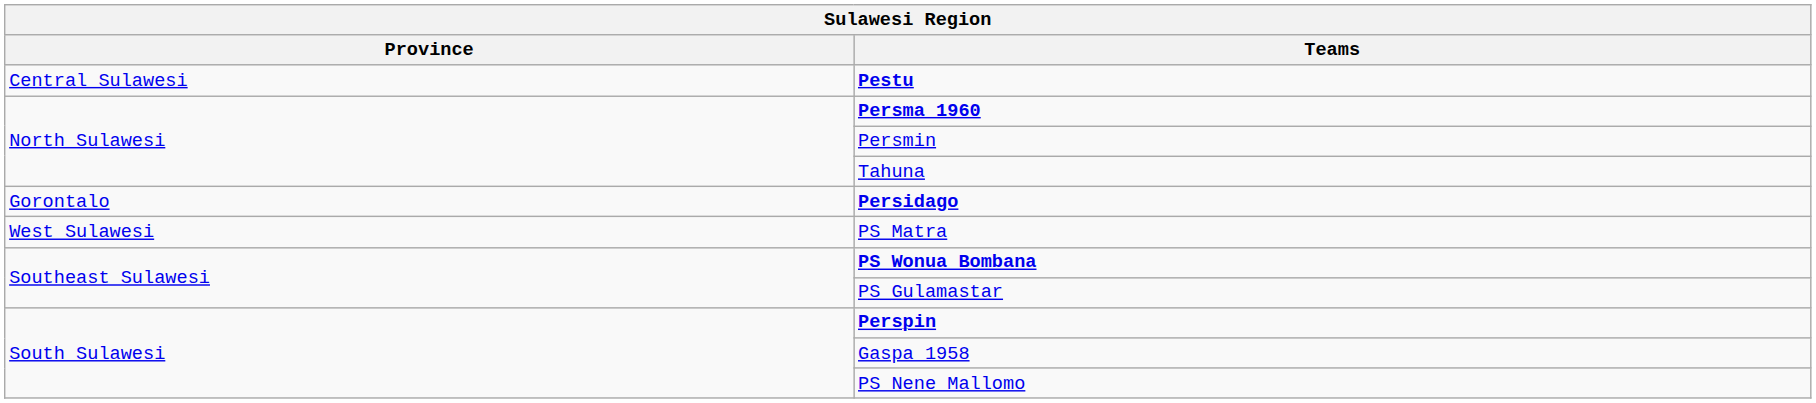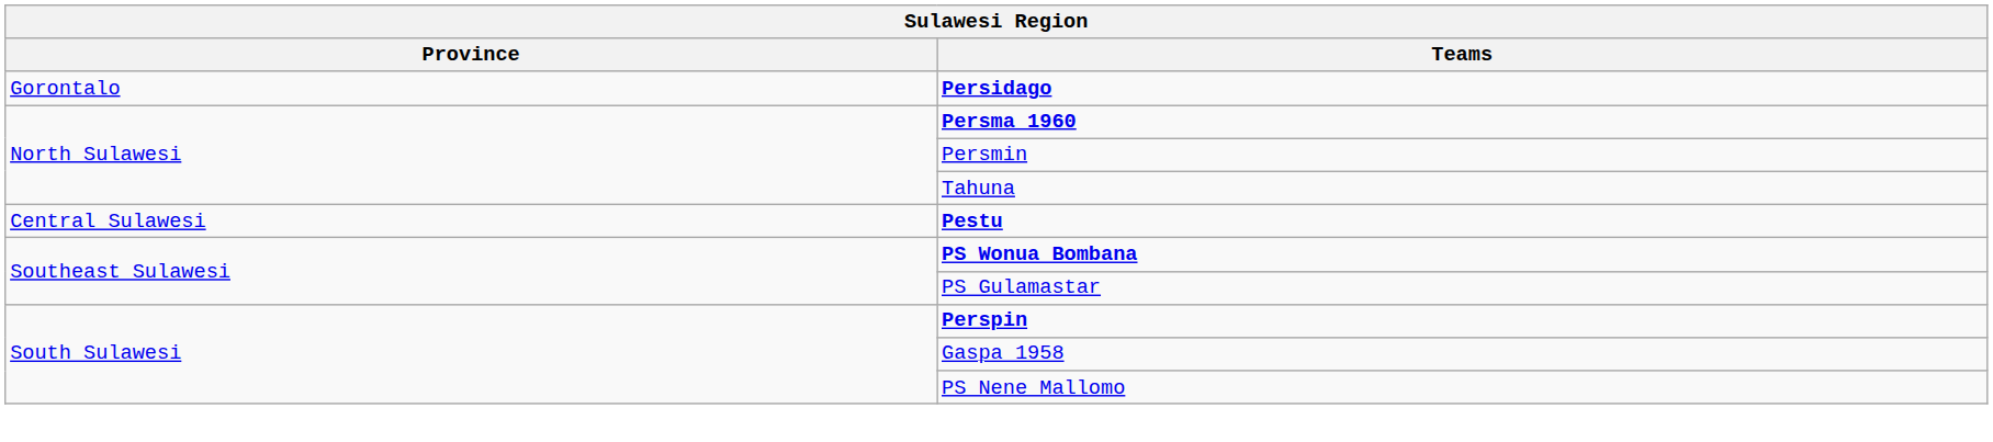 <table class="wikitable sortable" style="width:100%;">
 <tr>
 <th colspan="2"><strong>Sulawesi Region</strong></th>
 </tr>
 <tr>
 <th style="width:47%;">Province</th>
 <th style="width:53%;">Teams</th>
 </tr>
 <tr>
-<td> <a href='#'>Central Sulawesi</a></td>
-<td><strong><a href='#'>Pestu</a></strong></td>
+<td> <a href='#'>Gorontalo</a></td>
+<td><strong><a href='#'>Persidago</a></strong></td>
 </tr>
 <tr>
 <td rowspan="3"> <a href='#'>North Sulawesi</a></td>
 <td><strong><a href='#'>Persma 1960</a></strong></td>
 </tr>
 <tr>
 <td><a href='#'>Persmin</a></td>
 </tr>
 <tr>
 <td><a href='#'>Tahuna</a></td>
 </tr>
 <tr>
-<td> <a href='#'>Gorontalo</a></td>
-<td><strong><a href='#'>Persidago</a></strong></td>
-</tr>
-<tr>
-<td> <a href='#'>West Sulawesi</a></td>
-<td><a href='#'>PS Matra</a></td>
+<td> <a href='#'>Central Sulawesi</a></td>
+<td><strong><a href='#'>Pestu</a></strong></td>
 </tr>
 <tr>
 <td rowspan="2"> <a href='#'>Southeast Sulawesi</a></td>
 <td><strong><a href='#'>PS Wonua Bombana</a></strong></td>
 </tr>
 <tr>
 <td><a href='#'>PS Gulamastar</a></td>
 </tr>
 <tr>
 <td rowspan="3"> <a href='#'>South Sulawesi</a></td>
 <td><strong><a href='#'>Perspin</a></strong></td>
 </tr>
 <tr>
 <td><a href='#'>Gaspa 1958</a></td>
 </tr>
 <tr>
 <td><a href='#'>PS Nene Mallomo</a></td>
 </tr>
 </table>
